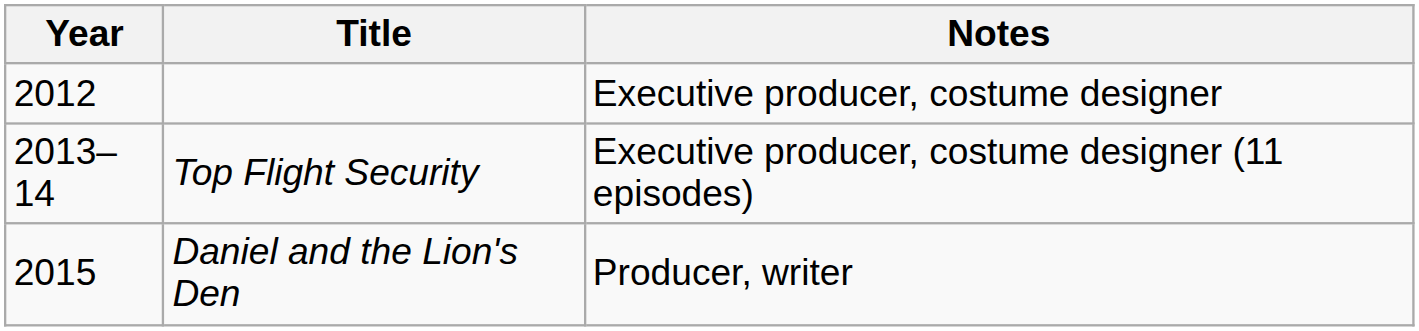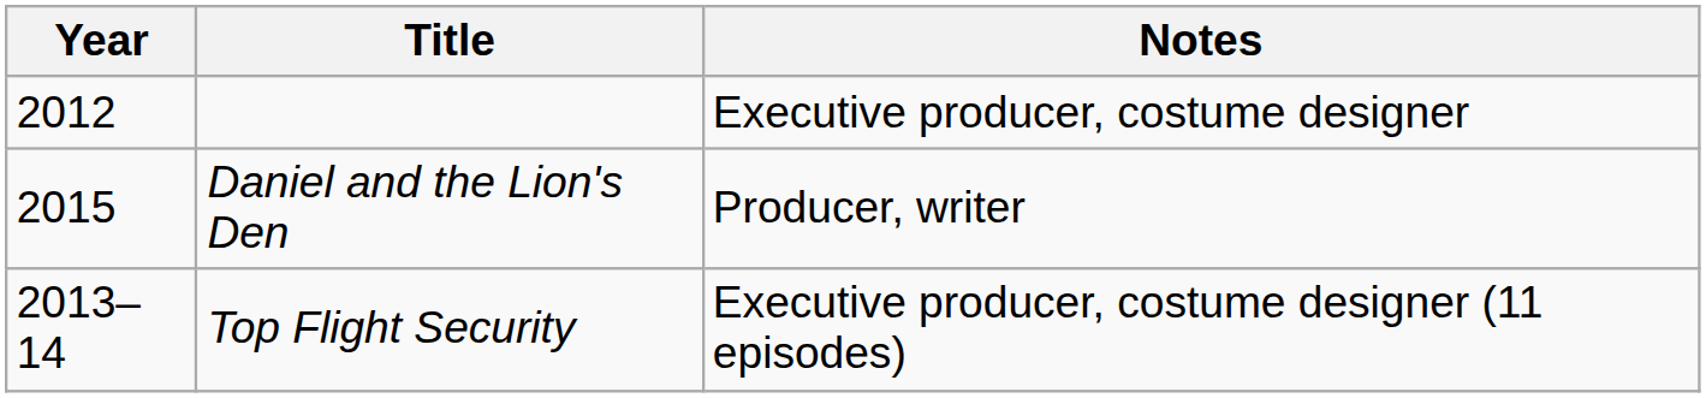 <table class="wikitable sortable">
 <tr>
 <th>Year</th>
 <th>Title</th>
 <th class="unsortable">Notes</th>
 </tr>
 <tr>
 <td>2012</td>
 <td><em></em></td>
 <td>Executive producer, costume designer</td>
 </tr>
 <tr>
+<td>2015</td>
+<td><em>Daniel and the Lion's Den</em></td>
+<td>Producer, writer</td>
+</tr>
+<tr>
 <td>2013–14</td>
 <td><em>Top Flight Security</em></td>
 <td>Executive producer, costume designer (11 episodes)</td>
 </tr>
-<tr>
-<td>2015</td>
-<td><em>Daniel and the Lion's Den</em></td>
-<td>Producer, writer</td>
-</tr>
 </table>
